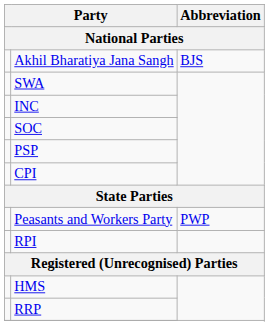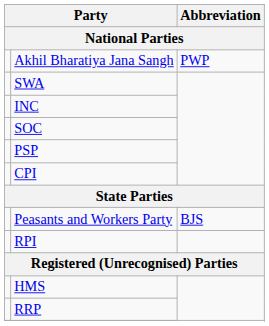 <table class="wikitable">
 <tr>
 <th Colspan=2>Party</th>
 <th>Abbreviation</th>
 </tr>
 <tr>
 <th Colspan=4>National Parties</th>
 </tr>
 <tr>
 <td></td>
 <td><a href='#'>Akhil Bharatiya Jana Sangh</a></td>
-<td><a href='#'>BJS</a></td>
+<td><a href='#'>PWP</a></td>
 </tr>
 <tr>
 <td></td>
 <td><a href='#'>SWA</a></td>
 </tr>
 <tr>
 <td></td>
 <td><a href='#'>INC</a></td>
 </tr>
 <tr>
 <td></td>
 <td><a href='#'>SOC</a></td>
 </tr>
 <tr>
 <td></td>
 <td><a href='#'>PSP</a></td>
 </tr>
 <tr>
 <td></td>
 <td><a href='#'>CPI</a></td>
 </tr>
 <tr>
 <th Colspan=4>State Parties</th>
 </tr>
 <tr>
 <td></td>
 <td><a href='#'>Peasants and Workers Party</a></td>
-<td><a href='#'>PWP</a></td>
+<td><a href='#'>BJS</a></td>
 </tr>
 <tr>
 <td></td>
 <td><a href='#'>RPI</a></td>
 </tr>
 <tr>
 <th Colspan=4>Registered (Unrecognised) Parties</th>
 </tr>
 <tr>
 <td></td>
 <td><a href='#'>HMS</a></td>
 </tr>
 <tr>
 <td></td>
 <td><a href='#'>RRP</a></td>
 </tr>
 <tr>
 </tr>
 </table>
